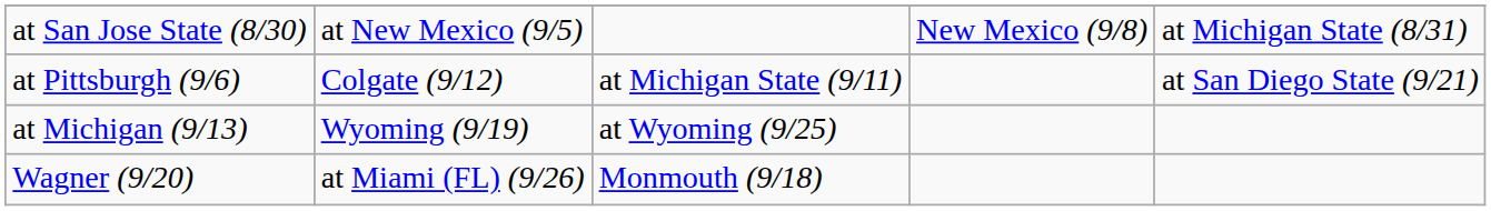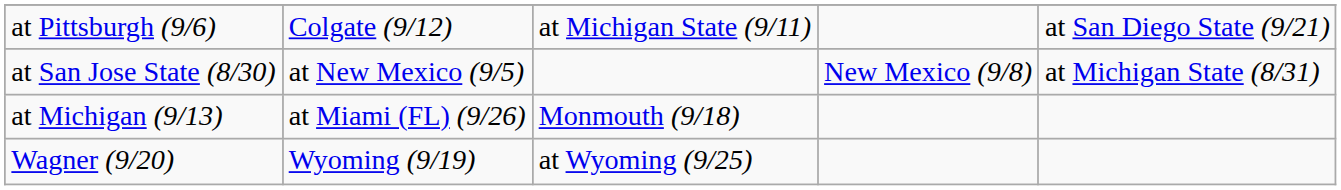 <table class="wikitable">
 <tr>
+</tr>
+<tr>
+<td>at <a href='#'>Pittsburgh</a> <em>(9/6)</em></td>
+<td><a href='#'>Colgate</a> <em>(9/12)</em></td>
+<td>at <a href='#'>Michigan State</a> <em>(9/11)</em></td>
+<td></td>
+<td>at <a href='#'>San Diego State</a> <em>(9/21)</em></td>
 </tr>
 <tr>
 <td>at <a href='#'>San Jose State</a> <em>(8/30)</em></td>
 <td>at <a href='#'>New Mexico</a> <em>(9/5)</em></td>
 <td></td>
 <td><a href='#'>New Mexico</a> <em>(9/8)</em></td>
 <td>at <a href='#'>Michigan State</a> <em>(8/31)</em></td>
 </tr>
 <tr>
-<td>at <a href='#'>Pittsburgh</a> <em>(9/6)</em></td>
-<td><a href='#'>Colgate</a> <em>(9/12)</em></td>
-<td>at <a href='#'>Michigan State</a> <em>(9/11)</em></td>
+<td>at <a href='#'>Michigan</a> <em>(9/13)</em></td>
+<td>at <a href='#'>Miami (FL)</a> <em>(9/26)</em></td>
+<td><a href='#'>Monmouth</a> <em>(9/18)</em></td>
 <td></td>
-<td>at <a href='#'>San Diego State</a> <em>(9/21)</em></td>
+<td></td>
 </tr>
 <tr>
-<td>at <a href='#'>Michigan</a> <em>(9/13)</em></td>
+<td><a href='#'>Wagner</a> <em>(9/20)</em></td>
 <td><a href='#'>Wyoming</a> <em>(9/19)</em></td>
 <td>at <a href='#'>Wyoming</a> <em>(9/25)</em></td>
 <td></td>
 <td></td>
 </tr>
-<tr>
-<td><a href='#'>Wagner</a> <em>(9/20)</em></td>
-<td>at <a href='#'>Miami (FL)</a> <em>(9/26)</em></td>
-<td><a href='#'>Monmouth</a> <em>(9/18)</em></td>
-<td></td>
-<td></td>
-</tr>
 </table>
